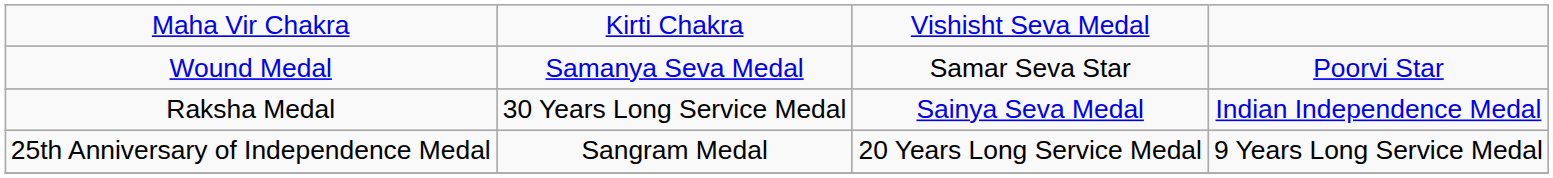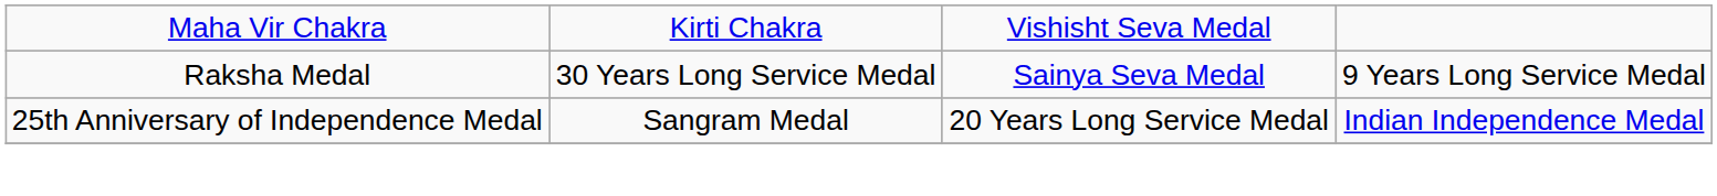 <table class="wikitable" style="margin:1em auto; text-align:center;">
 <tr>
 <td><a href='#'>Maha Vir Chakra</a></td>
 <td><a href='#'>Kirti Chakra</a></td>
 <td><a href='#'>Vishisht Seva Medal</a></td>
 </tr>
 <tr>
-<td><a href='#'>Wound Medal</a></td>
-<td><a href='#'>Samanya Seva Medal</a></td>
-<td>Samar Seva Star</td>
-<td><a href='#'>Poorvi Star</a></td>
-</tr>
-<tr>
 <td>Raksha Medal</td>
 <td>30 Years Long Service Medal</td>
 <td><a href='#'>Sainya Seva Medal</a></td>
-<td><a href='#'>Indian Independence Medal</a></td>
+<td>9 Years Long Service Medal</td>
 </tr>
 <tr>
 <td>25th Anniversary of Independence Medal</td>
 <td>Sangram Medal</td>
 <td>20 Years Long Service Medal</td>
-<td>9 Years Long Service Medal</td>
+<td><a href='#'>Indian Independence Medal</a></td>
 </tr>
 <tr>
 </tr>
 </table>
